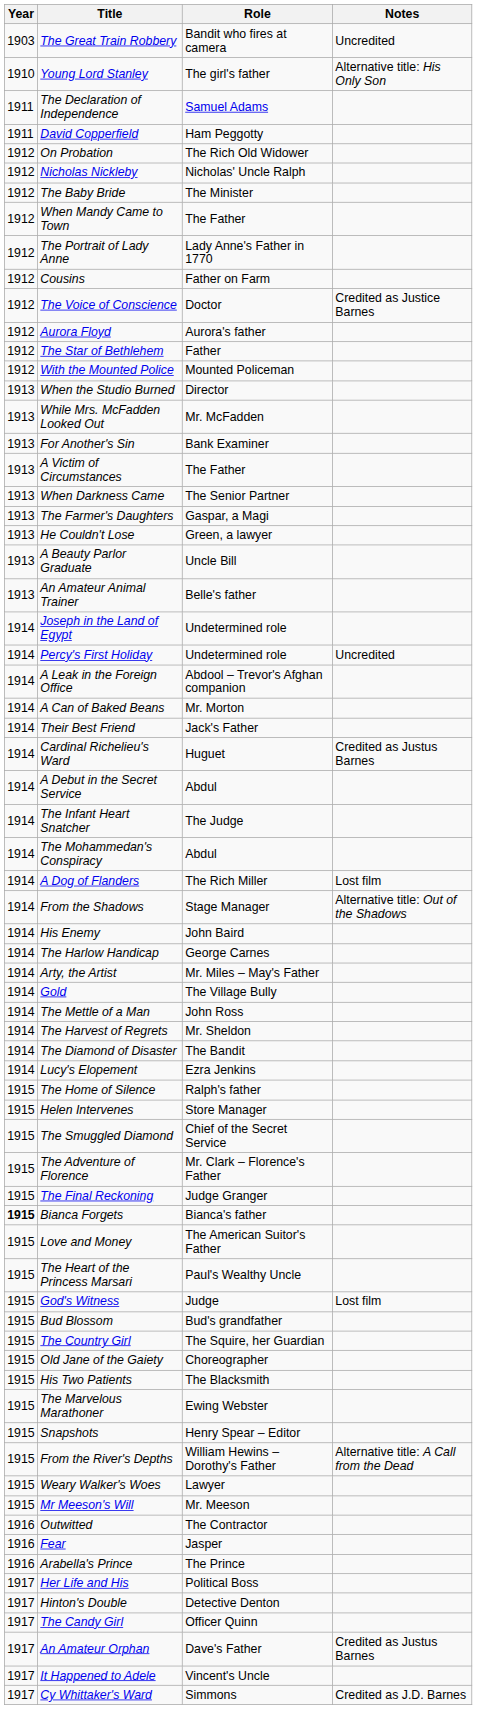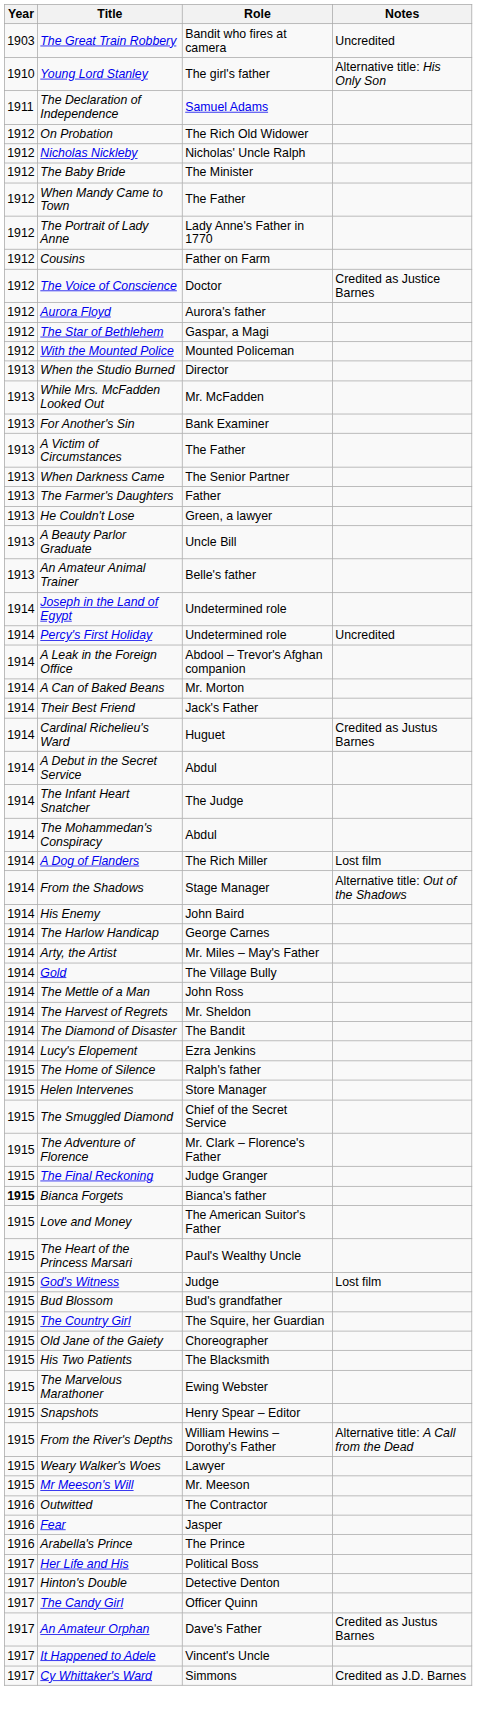 <table class="wikitable sortable">
 <tr>
 <th>Year</th>
 <th>Title</th>
 <th>Role</th>
 <th class="unsortable">Notes</th>
 </tr>
 <tr>
 <td>1903</td>
 <td><em><a href='#'>The Great Train Robbery</a></em></td>
 <td>Bandit who fires at camera</td>
 <td>Uncredited</td>
 </tr>
 <tr>
 <td>1910</td>
 <td><em><a href='#'>Young Lord Stanley</a></em></td>
 <td>The girl's father</td>
 <td>Alternative title: <em>His Only Son</em></td>
 </tr>
 <tr>
 <td>1911</td>
 <td><em>The Declaration of Independence</em></td>
 <td><a href='#'>Samuel Adams</a></td>
-<td></td>
-</tr>
-<tr>
-<td>1911</td>
-<td><em><a href='#'>David Copperfield</a></em></td>
-<td>Ham Peggotty</td>
 <td></td>
 </tr>
 <tr>
 <td>1912</td>
 <td><em>On Probation</em></td>
 <td>The Rich Old Widower</td>
 <td></td>
 </tr>
 <tr>
 <td>1912</td>
 <td><em><a href='#'>Nicholas Nickleby</a></em></td>
 <td>Nicholas' Uncle Ralph</td>
 <td></td>
 </tr>
 <tr>
 <td>1912</td>
 <td><em>The Baby Bride</em></td>
 <td>The Minister</td>
 <td></td>
 </tr>
 <tr>
 <td>1912</td>
 <td><em>When Mandy Came to Town</em></td>
 <td>The Father</td>
 <td></td>
 </tr>
 <tr>
 <td>1912</td>
 <td><em>The Portrait of Lady Anne</em></td>
 <td>Lady Anne's Father in 1770</td>
 <td></td>
 </tr>
 <tr>
 <td>1912</td>
 <td><em>Cousins</em></td>
 <td>Father on Farm</td>
 <td></td>
 </tr>
 <tr>
 <td>1912</td>
 <td><em><a href='#'>The Voice of Conscience</a></em></td>
 <td>Doctor</td>
 <td>Credited as Justice Barnes</td>
 </tr>
 <tr>
 <td>1912</td>
 <td><em><a href='#'>Aurora Floyd</a></em></td>
 <td>Aurora's father</td>
 <td></td>
 </tr>
 <tr>
 <td>1912</td>
 <td><em><a href='#'>The Star of Bethlehem</a></em></td>
-<td>Father</td>
+<td>Gaspar, a Magi</td>
 <td></td>
 </tr>
 <tr>
 <td>1912</td>
 <td><em><a href='#'>With the Mounted Police</a></em></td>
 <td>Mounted Policeman</td>
 <td></td>
 </tr>
 <tr>
 <td>1913</td>
 <td><em>When the Studio Burned</em></td>
 <td>Director</td>
 <td></td>
 </tr>
 <tr>
 <td>1913</td>
 <td><em>While Mrs. McFadden Looked Out</em></td>
 <td>Mr. McFadden</td>
 <td></td>
 </tr>
 <tr>
 <td>1913</td>
 <td><em>For Another's Sin</em></td>
 <td>Bank Examiner</td>
 <td></td>
 </tr>
 <tr>
 <td>1913</td>
 <td><em>A Victim of Circumstances</em></td>
 <td>The Father</td>
 <td></td>
 </tr>
 <tr>
 <td>1913</td>
 <td><em>When Darkness Came</em></td>
 <td>The Senior Partner</td>
 <td></td>
 </tr>
 <tr>
 <td>1913</td>
 <td><em>The Farmer's Daughters</em></td>
-<td>Gaspar, a Magi</td>
+<td>Father</td>
 <td></td>
 </tr>
 <tr>
 <td>1913</td>
 <td><em>He Couldn't Lose</em></td>
 <td>Green, a lawyer</td>
 <td></td>
 </tr>
 <tr>
 <td>1913</td>
 <td><em>A Beauty Parlor Graduate</em></td>
 <td>Uncle Bill</td>
 <td></td>
 </tr>
 <tr>
 <td>1913</td>
 <td><em>An Amateur Animal Trainer</em></td>
 <td>Belle's father</td>
 <td></td>
 </tr>
 <tr>
 <td>1914</td>
 <td><em><a href='#'>Joseph in the Land of Egypt</a></em></td>
 <td>Undetermined role</td>
 <td></td>
 </tr>
 <tr>
 <td>1914</td>
 <td><em><a href='#'>Percy's First Holiday</a></em></td>
 <td>Undetermined role</td>
 <td>Uncredited</td>
 </tr>
 <tr>
 <td>1914</td>
 <td><em>A Leak in the Foreign Office</em></td>
 <td>Abdool – Trevor's Afghan companion</td>
 <td></td>
 </tr>
 <tr>
 <td>1914</td>
 <td><em>A Can of Baked Beans</em></td>
 <td>Mr. Morton</td>
 <td></td>
 </tr>
 <tr>
 <td>1914</td>
 <td><em>Their Best Friend</em></td>
 <td>Jack's Father</td>
 <td></td>
 </tr>
 <tr>
 <td>1914</td>
 <td><em>Cardinal Richelieu's Ward</em></td>
 <td>Huguet</td>
 <td>Credited as Justus Barnes</td>
 </tr>
 <tr>
 <td>1914</td>
 <td><em>A Debut in the Secret Service</em></td>
 <td>Abdul</td>
 <td></td>
 </tr>
 <tr>
 <td>1914</td>
 <td><em>The Infant Heart Snatcher</em></td>
 <td>The Judge</td>
 <td></td>
 </tr>
 <tr>
 <td>1914</td>
 <td><em>The Mohammedan's Conspiracy</em></td>
 <td>Abdul</td>
 <td></td>
 </tr>
 <tr>
 <td>1914</td>
 <td><em><a href='#'>A Dog of Flanders</a></em></td>
 <td>The Rich Miller</td>
 <td>Lost film</td>
 </tr>
 <tr>
 <td>1914</td>
 <td><em>From the Shadows</em></td>
 <td>Stage Manager</td>
 <td>Alternative title: <em>Out of the Shadows</em></td>
 </tr>
 <tr>
 <td>1914</td>
 <td><em>His Enemy</em></td>
 <td>John Baird</td>
 <td></td>
 </tr>
 <tr>
 <td>1914</td>
 <td><em>The Harlow Handicap</em></td>
 <td>George Carnes</td>
 <td></td>
 </tr>
 <tr>
 <td>1914</td>
 <td><em>Arty, the Artist</em></td>
 <td>Mr. Miles – May's Father</td>
 <td></td>
 </tr>
 <tr>
 <td>1914</td>
 <td><em><a href='#'>Gold</a></em></td>
 <td>The Village Bully</td>
 <td></td>
 </tr>
 <tr>
 <td>1914</td>
 <td><em>The Mettle of a Man</em></td>
 <td>John Ross</td>
 <td></td>
 </tr>
 <tr>
 <td>1914</td>
 <td><em>The Harvest of Regrets</em></td>
 <td>Mr. Sheldon</td>
 <td></td>
 </tr>
 <tr>
 <td>1914</td>
 <td><em>The Diamond of Disaster</em></td>
 <td>The Bandit</td>
 <td></td>
 </tr>
 <tr>
 <td>1914</td>
 <td><em>Lucy's Elopement</em></td>
 <td>Ezra Jenkins</td>
 <td></td>
 </tr>
 <tr>
 <td>1915</td>
 <td><em>The Home of Silence</em></td>
 <td>Ralph's father</td>
 <td></td>
 </tr>
 <tr>
 <td>1915</td>
 <td><em>Helen Intervenes</em></td>
 <td>Store Manager</td>
 <td></td>
 </tr>
 <tr>
 <td>1915</td>
 <td><em>The Smuggled Diamond</em></td>
 <td>Chief of the Secret Service</td>
 <td></td>
 </tr>
 <tr>
 <td>1915</td>
 <td><em>The Adventure of Florence</em></td>
 <td>Mr. Clark – Florence's Father</td>
 <td></td>
 </tr>
 <tr>
 <td>1915</td>
 <td><em><a href='#'>The Final Reckoning</a></em></td>
 <td>Judge Granger</td>
 <td></td>
 </tr>
 <tr>
 <td><strong>1915</strong></td>
 <td><em>Bianca Forgets</em></td>
 <td>Bianca's father</td>
 <td></td>
 </tr>
 <tr>
 <td>1915</td>
 <td><em>Love and Money</em></td>
 <td>The American Suitor's Father</td>
 <td></td>
 </tr>
 <tr>
 <td>1915</td>
 <td><em>The Heart of the Princess Marsari</em></td>
 <td>Paul's Wealthy Uncle</td>
 <td></td>
 </tr>
 <tr>
 <td>1915</td>
 <td><em><a href='#'>God's Witness</a></em></td>
 <td>Judge</td>
 <td>Lost film</td>
 </tr>
 <tr>
 <td>1915</td>
 <td><em>Bud Blossom</em></td>
 <td>Bud's grandfather</td>
 <td></td>
 </tr>
 <tr>
 <td>1915</td>
 <td><em><a href='#'>The Country Girl</a></em></td>
 <td>The Squire, her Guardian</td>
 <td></td>
 </tr>
 <tr>
 <td>1915</td>
 <td><em>Old Jane of the Gaiety</em></td>
 <td>Choreographer</td>
 <td></td>
 </tr>
 <tr>
 <td>1915</td>
 <td><em>His Two Patients</em></td>
 <td>The Blacksmith</td>
 <td></td>
 </tr>
 <tr>
 <td>1915</td>
 <td><em>The Marvelous Marathoner</em></td>
 <td>Ewing Webster</td>
 <td></td>
 </tr>
 <tr>
 <td>1915</td>
 <td><em>Snapshots</em></td>
 <td>Henry Spear – Editor</td>
 <td></td>
 </tr>
 <tr>
 <td>1915</td>
 <td><em>From the River's Depths</em></td>
 <td>William Hewins – Dorothy's Father</td>
 <td>Alternative title: <em>A Call from the Dead</em></td>
 </tr>
 <tr>
 <td>1915</td>
 <td><em>Weary Walker's Woes</em></td>
 <td>Lawyer</td>
 <td></td>
 </tr>
 <tr>
 <td>1915</td>
 <td><em><a href='#'>Mr Meeson's Will</a></em></td>
 <td>Mr. Meeson</td>
 <td></td>
 </tr>
 <tr>
 <td>1916</td>
 <td><em>Outwitted</em></td>
 <td>The Contractor</td>
 <td></td>
 </tr>
 <tr>
 <td>1916</td>
 <td><em><a href='#'>Fear</a></em></td>
 <td>Jasper</td>
 <td></td>
 </tr>
 <tr>
 <td>1916</td>
 <td><em>Arabella's Prince</em></td>
 <td>The Prince</td>
 <td></td>
 </tr>
 <tr>
 <td>1917</td>
 <td><em><a href='#'>Her Life and His</a></em></td>
 <td>Political Boss</td>
 <td></td>
 </tr>
 <tr>
 <td>1917</td>
 <td><em>Hinton's Double</em></td>
 <td>Detective Denton</td>
 <td></td>
 </tr>
 <tr>
 <td>1917</td>
 <td><em><a href='#'>The Candy Girl</a></em></td>
 <td>Officer Quinn</td>
 <td></td>
 </tr>
 <tr>
 <td>1917</td>
 <td><em><a href='#'>An Amateur Orphan</a></em></td>
 <td>Dave's Father</td>
 <td>Credited as Justus Barnes</td>
 </tr>
 <tr>
 <td>1917</td>
 <td><em><a href='#'>It Happened to Adele</a></em></td>
 <td>Vincent's Uncle</td>
 <td></td>
 </tr>
 <tr>
 <td>1917</td>
 <td><em><a href='#'>Cy Whittaker's Ward</a></em></td>
 <td>Simmons</td>
 <td>Credited as J.D. Barnes</td>
 </tr>
 </table>
